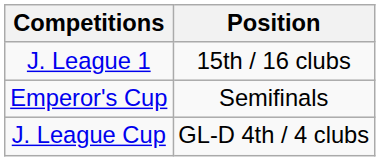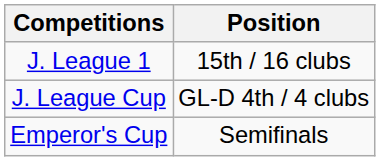 <table class="wikitable" style="text-align:center;">
 <tr>
 <th>Competitions</th>
 <th>Position</th>
 </tr>
 <tr>
 <td><a href='#'>J. League 1</a></td>
 <td>15th / 16 clubs</td>
 </tr>
 <tr>
+<td><a href='#'>J. League Cup</a></td>
+<td>GL-D 4th / 4 clubs</td>
+</tr>
+<tr>
 <td><a href='#'>Emperor's Cup</a></td>
 <td>Semifinals</td>
 </tr>
-<tr>
-<td><a href='#'>J. League Cup</a></td>
-<td>GL-D 4th / 4 clubs</td>
-</tr>
 </table>
